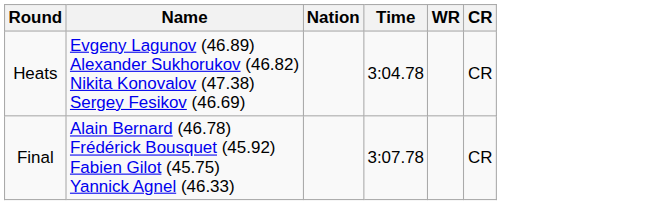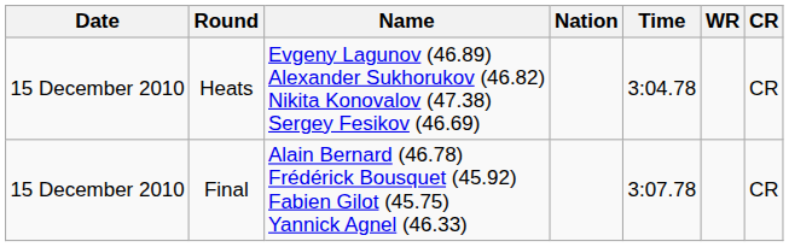 <table class="wikitable" style="text-align:center">
 <tr>
+<th>Date</th>
 <th>Round</th>
 <th>Name</th>
 <th>Nation</th>
 <th>Time</th>
 <th>WR</th>
 <th>CR</th>
 </tr>
 <tr>
+<td>15 December 2010</td>
 <td>Heats</td>
 <td align="left"><a href='#'>Evgeny Lagunov</a> (46.89)<br><a href='#'>Alexander Sukhorukov</a> (46.82)<br><a href='#'>Nikita Konovalov</a> (47.38)<br><a href='#'>Sergey Fesikov</a> (46.69)</td>
 <td align="left"></td>
 <td>3:04.78</td>
 <td></td>
 <td>CR</td>
 </tr>
 <tr>
+<td>15 December 2010</td>
 <td>Final</td>
 <td align="left"><a href='#'>Alain Bernard</a> (46.78)<br><a href='#'>Frédérick Bousquet</a> (45.92)<br><a href='#'>Fabien Gilot</a> (45.75)<br><a href='#'>Yannick Agnel</a> (46.33)</td>
 <td align="left"></td>
 <td>3:07.78</td>
 <td></td>
 <td>CR</td>
 </tr>
 </table>
